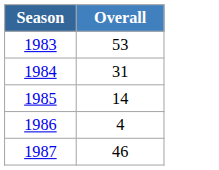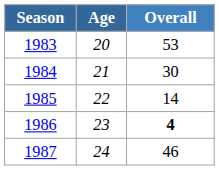 <table class="wikitable" style="font-size:95%; text-align:center; border:grey solid 1px; border-collapse:collapse; background:#ffffff;">
 <tr>
 <th style="background-color:#369; color:white; width:60px;"> Season </th>
+<th style="background-color:#369; color:white; width:40px;"> Age </th>
 <th style="background-color:#4180be; color:white; width:75px;">Overall</th>
 </tr>
 <tr>
 <td><a href='#'>1983</a></td>
+<td><em>20</em></td>
 <td>53</td>
 </tr>
 <tr>
 <td><a href='#'>1984</a></td>
-<td>31</td>
+<td><em>21</em></td>
+<td>30</td>
 </tr>
 <tr>
 <td><a href='#'>1985</a></td>
+<td><em>22</em></td>
 <td>14</td>
 </tr>
 <tr>
 <td><a href='#'>1986</a></td>
-<td>4</td>
+<td><em>23</em></td>
+<td><strong>4</strong></td>
 </tr>
 <tr>
 <td><a href='#'>1987</a></td>
+<td><em>24</em></td>
 <td>46</td>
 </tr>
 </table>
